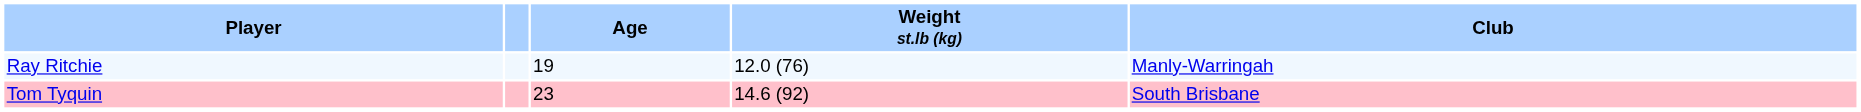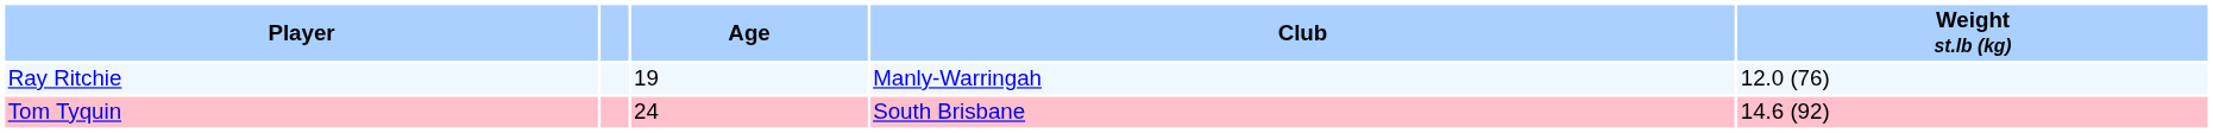 <table class="sortable" border="0" cellspacing="2" cellpadding="2" style="width:80%;" style="text-align:center;">
 <tr style="background:#AAD0FF">
 <th>Player</th>
 <th></th>
 <th>Age</th>
+<th>Club</th>
 <th>Weight<br><small><em>st.lb (kg)</em></small></th>
-<th>Club</th>
 </tr>
 <tr bgcolor=#F0F8FF>
 <td align=left><a href='#'>Ray Ritchie</a></td>
 <td></td>
 <td>19</td>
+<td align=left> <a href='#'>Manly-Warringah</a></td>
 <td>12.0 (76)</td>
-<td align=left> <a href='#'>Manly-Warringah</a></td>
 </tr>
 <tr bgcolor=#FFC0CB>
 <td align=left><a href='#'>Tom Tyquin</a></td>
 <td></td>
-<td>23</td>
+<td>24</td>
+<td align=left> <a href='#'>South Brisbane</a></td>
 <td>14.6 (92)</td>
-<td align=left> <a href='#'>South Brisbane</a></td>
 </tr>
 </table>
